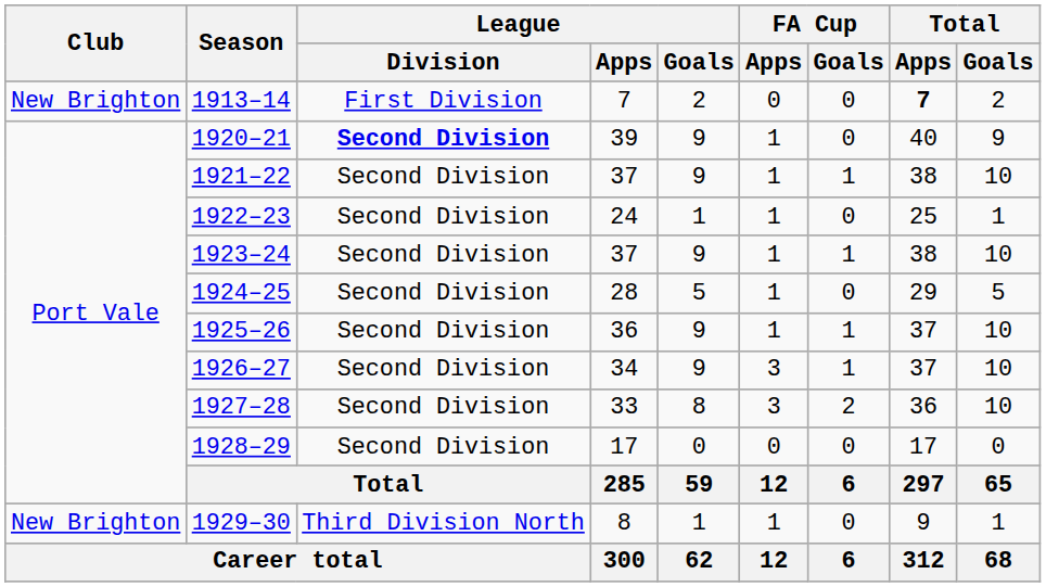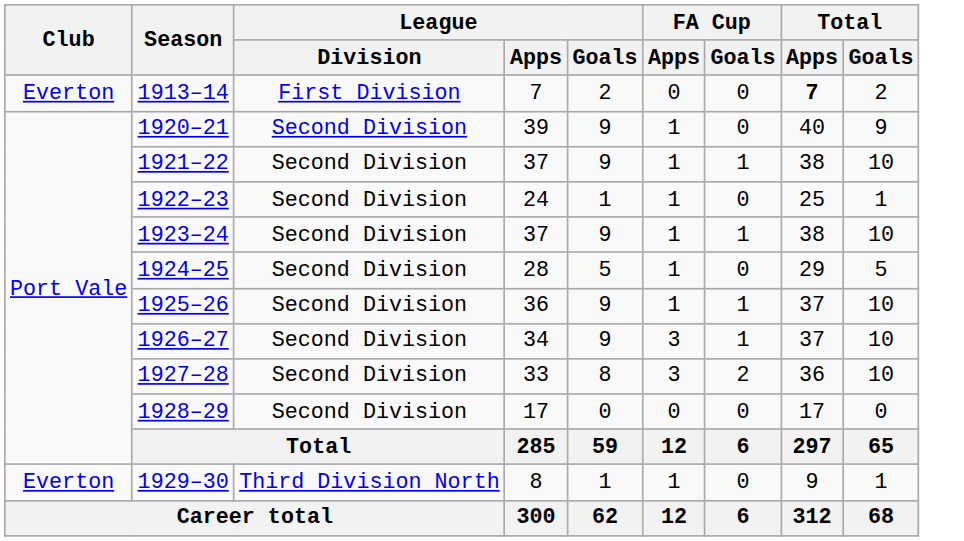 <table class="wikitable" style="text-align: center;">
 <tr>
 <th rowspan="2">Club</th>
 <th rowspan="2">Season</th>
 <th colspan="3">League</th>
 <th colspan="2">FA Cup</th>
 <th colspan="2">Total</th>
 </tr>
 <tr>
 <th>Division</th>
 <th>Apps</th>
 <th>Goals</th>
 <th>Apps</th>
 <th>Goals</th>
 <th>Apps</th>
 <th>Goals</th>
 </tr>
 <tr>
-<td><a href='#'>New Brighton</a></td>
+<td><a href='#'>Everton</a></td>
 <td><a href='#'>1913–14</a></td>
 <td><a href='#'>First Division</a></td>
 <td>7</td>
 <td>2</td>
 <td>0</td>
 <td>0</td>
 <td><strong>7</strong></td>
 <td>2</td>
 </tr>
 <tr>
 <td rowspan="10"><a href='#'>Port Vale</a></td>
 <td><a href='#'>1920–21</a></td>
-<td><strong><a href='#'>Second Division</a></strong></td>
+<td><a href='#'>Second Division</a></td>
 <td>39</td>
 <td>9</td>
 <td>1</td>
 <td>0</td>
 <td>40</td>
 <td>9</td>
 </tr>
 <tr>
 <td><a href='#'>1921–22</a></td>
 <td>Second Division</td>
 <td>37</td>
 <td>9</td>
 <td>1</td>
 <td>1</td>
 <td>38</td>
 <td>10</td>
 </tr>
 <tr>
 <td><a href='#'>1922–23</a></td>
 <td>Second Division</td>
 <td>24</td>
 <td>1</td>
 <td>1</td>
 <td>0</td>
 <td>25</td>
 <td>1</td>
 </tr>
 <tr>
 <td><a href='#'>1923–24</a></td>
 <td>Second Division</td>
 <td>37</td>
 <td>9</td>
 <td>1</td>
 <td>1</td>
 <td>38</td>
 <td>10</td>
 </tr>
 <tr>
 <td><a href='#'>1924–25</a></td>
 <td>Second Division</td>
 <td>28</td>
 <td>5</td>
 <td>1</td>
 <td>0</td>
 <td>29</td>
 <td>5</td>
 </tr>
 <tr>
 <td><a href='#'>1925–26</a></td>
 <td>Second Division</td>
 <td>36</td>
 <td>9</td>
 <td>1</td>
 <td>1</td>
 <td>37</td>
 <td>10</td>
 </tr>
 <tr>
 <td><a href='#'>1926–27</a></td>
 <td>Second Division</td>
 <td>34</td>
 <td>9</td>
 <td>3</td>
 <td>1</td>
 <td>37</td>
 <td>10</td>
 </tr>
 <tr>
 <td><a href='#'>1927–28</a></td>
 <td>Second Division</td>
 <td>33</td>
 <td>8</td>
 <td>3</td>
 <td>2</td>
 <td>36</td>
 <td>10</td>
 </tr>
 <tr>
 <td><a href='#'>1928–29</a></td>
 <td>Second Division</td>
 <td>17</td>
 <td>0</td>
 <td>0</td>
 <td>0</td>
 <td>17</td>
 <td>0</td>
 </tr>
 <tr>
 <th colspan="2">Total</th>
 <th>285</th>
 <th>59</th>
 <th>12</th>
 <th>6</th>
 <th>297</th>
 <th>65</th>
 </tr>
 <tr>
-<td><a href='#'>New Brighton</a></td>
+<td><a href='#'>Everton</a></td>
 <td><a href='#'>1929–30</a></td>
 <td><a href='#'>Third Division North</a></td>
 <td>8</td>
 <td>1</td>
 <td>1</td>
 <td>0</td>
 <td>9</td>
 <td>1</td>
 </tr>
 <tr>
 <th colspan="3">Career total</th>
 <th>300</th>
 <th>62</th>
 <th>12</th>
 <th>6</th>
 <th>312</th>
 <th>68</th>
 </tr>
 </table>
